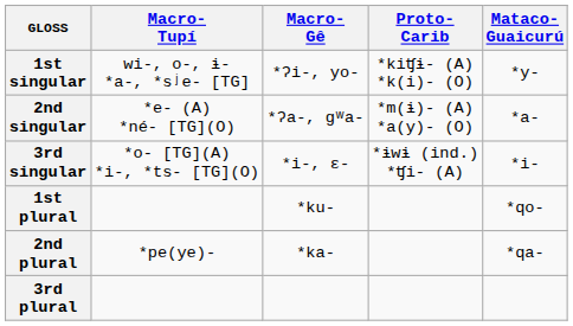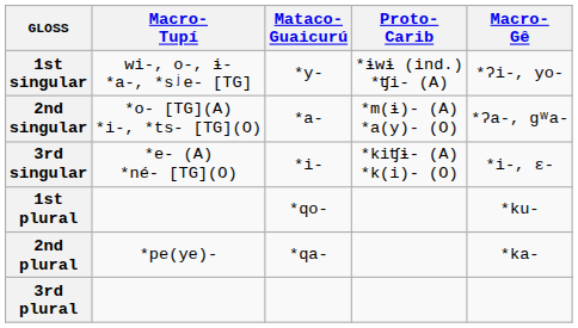 <table class="wikitable" style="text-align:center;">
 <tr style="background:#efefef;">
 <th><small>GLOSS</small></th>
 <th><a href='#'>Macro-<br>Tupí</a></th>
+<th><a href='#'>Mataco-<br>Guaicurú</a></th>
+<th><a href='#'>Proto-<br>Carib</a></th>
 <th><a href='#'>Macro-<br>Gê</a></th>
-<th><a href='#'>Proto-<br>Carib</a></th>
-<th><a href='#'>Mataco-<br>Guaicurú</a></th>
 </tr>
 <tr>
 <th>1st <br>singular</th>
 <td>wi-, o-, ɨ- <br> *a-, *sʲe- [TG]</td>
+<td>*y-</td>
+<td>*ɨwɨ (ind.)<br> *ʧi- (A)</td>
 <td>*ʔi-, yo-</td>
-<td>*kiʧɨ- (A)<br> *k(i)- (O)</td>
-<td>*y-</td>
 </tr>
 <tr>
 <th>2nd <br>singular</th>
-<td>*e- (A)<br> *né- [TG](O)</td>
+<td>*o- [TG](A)<br> *i-, *ts- [TG](O)</td>
+<td>*a-</td>
+<td>*m(ɨ)- (A)<br> *a(y)- (O)</td>
 <td>*ʔa-, gʷa-</td>
-<td>*m(ɨ)- (A)<br> *a(y)- (O)</td>
-<td>*a-</td>
 </tr>
 <tr>
 <th>3rd <br>singular</th>
-<td>*o- [TG](A)<br> *i-, *ts- [TG](O)</td>
+<td>*e- (A)<br> *né- [TG](O)</td>
+<td>*i-</td>
+<td>*kiʧɨ- (A)<br> *k(i)- (O)</td>
 <td>*i-, ɛ-</td>
-<td>*ɨwɨ (ind.)<br> *ʧi- (A)</td>
-<td>*i-</td>
 </tr>
 <tr>
 <th>1st <br>plural</th>
 <td></td>
+<td>*qo-</td>
+<td></td>
 <td>*ku-</td>
-<td></td>
-<td>*qo-</td>
 </tr>
 <tr>
 <th>2nd <br>plural</th>
 <td>*pe(ye)-</td>
+<td>*qa-</td>
+<td></td>
 <td>*ka-</td>
-<td></td>
-<td>*qa-</td>
 </tr>
 <tr>
 <th>3rd <br>plural</th>
 <td></td>
 <td></td>
 <td></td>
 <td></td>
 </tr>
 </table>
